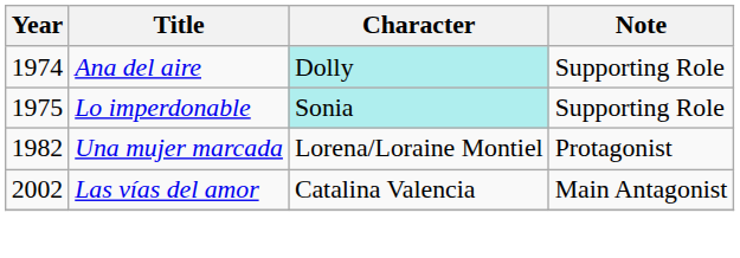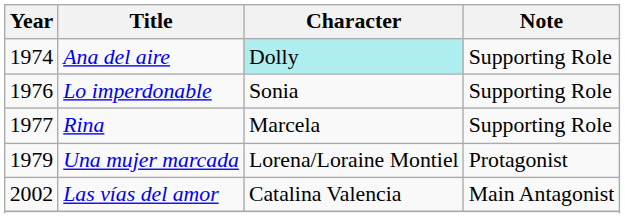 <table class="wikitable">
 <tr>
 <th>Year</th>
 <th>Title</th>
 <th>Character</th>
 <th>Note</th>
 </tr>
 <tr>
 <td>1974</td>
 <td><em><a href='#'>Ana del aire</a></em></td>
 <td style="background: paleturquoise;">Dolly</td>
 <td>Supporting Role</td>
 </tr>
 <tr>
-<td>1975</td>
+<td>1976</td>
 <td><em><a href='#'>Lo imperdonable</a></em></td>
-<td style="background: paleturquoise;">Sonia</td>
+<td>Sonia</td>
 <td>Supporting Role</td>
 </tr>
 <tr>
-<td>1982</td>
+<td>1977</td>
+<td><em><a href='#'>Rina</a></em></td>
+<td>Marcela</td>
+<td>Supporting Role</td>
+</tr>
+<tr>
+<td>1979</td>
 <td><em><a href='#'>Una mujer marcada</a></em></td>
 <td>Lorena/Loraine Montiel</td>
 <td>Protagonist</td>
 </tr>
 <tr>
 <td>2002</td>
 <td><em><a href='#'>Las vías del amor</a></em></td>
 <td>Catalina Valencia</td>
 <td>Main Antagonist</td>
 </tr>
 <tr>
 </tr>
 <tr>
 </tr>
 </table>
